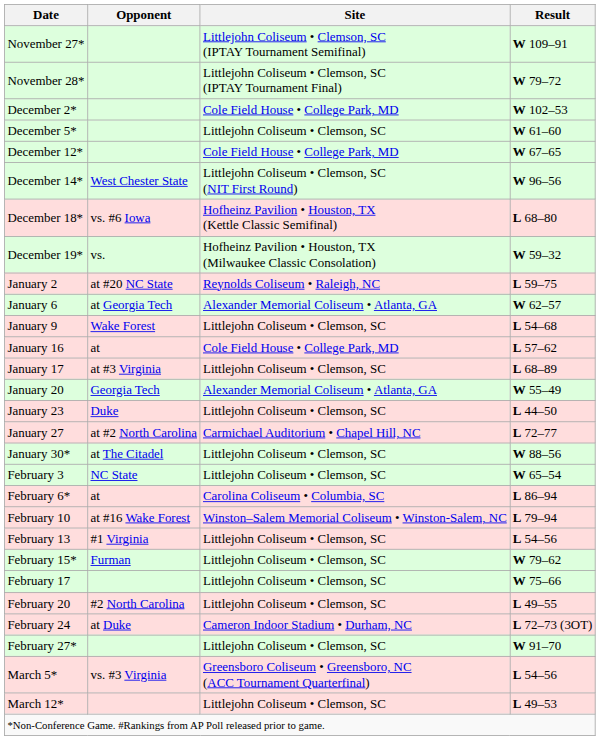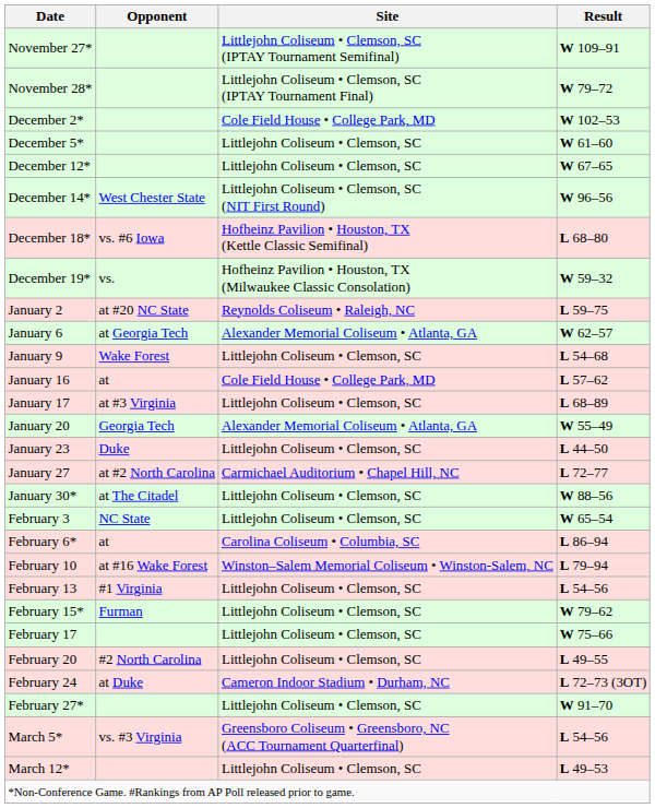 <table class="wikitable" style="font-size:95%;">
 <tr>
 <th>Date</th>
 <th>Opponent </th>
 <th>Site</th>
 <th>Result</th>
 </tr>
 <tr style="background: #ddffdd;">
 <td>November 27*</td>
 <td></td>
 <td><a href='#'>Littlejohn Coliseum</a> • <a href='#'>Clemson, SC</a><br>(IPTAY Tournament Semifinal)</td>
 <td><strong>W</strong> 109–91</td>
 </tr>
 <tr style="background: #ddffdd;">
 <td>November 28*</td>
 <td></td>
 <td>Littlejohn Coliseum • Clemson, SC<br>(IPTAY Tournament Final)</td>
 <td><strong>W</strong> 79–72</td>
 </tr>
 <tr style="background: #ddffdd;">
 <td>December 2*</td>
 <td></td>
 <td><a href='#'>Cole Field House</a> • <a href='#'>College Park, MD</a></td>
 <td><strong>W</strong> 102–53</td>
 </tr>
 <tr style="background: #ddffdd;">
 <td>December 5*</td>
 <td></td>
 <td>Littlejohn Coliseum • Clemson, SC</td>
 <td><strong>W</strong> 61–60</td>
 </tr>
 <tr style="background: #ddffdd;">
 <td>December 12*</td>
 <td></td>
-<td><a href='#'>Cole Field House</a> • <a href='#'>College Park, MD</a></td>
+<td>Littlejohn Coliseum • Clemson, SC</td>
 <td><strong>W</strong> 67–65</td>
 </tr>
 <tr style="background: #ddffdd;">
 <td>December 14*</td>
 <td><a href='#'>West Chester State</a></td>
 <td>Littlejohn Coliseum • Clemson, SC<br>(<a href='#'>NIT First Round</a>)</td>
 <td><strong>W</strong> 96–56</td>
 </tr>
 <tr style="background: #ffdddd;">
 <td>December 18*</td>
 <td>vs. #6 <a href='#'>Iowa</a></td>
 <td><a href='#'>Hofheinz Pavilion</a> • <a href='#'>Houston, TX</a><br>(Kettle Classic Semifinal)</td>
 <td><strong>L</strong> 68–80</td>
 </tr>
 <tr style="background: #ddffdd;">
 <td>December 19*</td>
 <td>vs. </td>
 <td>Hofheinz Pavilion • Houston, TX<br>(Milwaukee Classic Consolation)</td>
 <td><strong>W</strong> 59–32</td>
 </tr>
 <tr style="background: #ffdddd;">
 <td>January 2</td>
 <td>at #20 <a href='#'>NC State</a></td>
 <td><a href='#'>Reynolds Coliseum</a> • <a href='#'>Raleigh, NC</a></td>
 <td><strong>L</strong> 59–75</td>
 </tr>
 <tr style="background: #ddffdd;">
 <td>January 6</td>
 <td>at <a href='#'>Georgia Tech</a></td>
 <td><a href='#'>Alexander Memorial Coliseum</a> • <a href='#'>Atlanta, GA</a></td>
 <td><strong>W</strong> 62–57</td>
 </tr>
 <tr style="background: #ffdddd;">
 <td>January 9</td>
 <td><a href='#'>Wake Forest</a></td>
 <td>Littlejohn Coliseum • Clemson, SC</td>
 <td><strong>L</strong> 54–68</td>
 </tr>
 <tr style="background: #ffdddd;">
 <td>January 16</td>
 <td>at </td>
 <td><a href='#'>Cole Field House</a> • <a href='#'>College Park, MD</a></td>
 <td><strong>L</strong> 57–62</td>
 </tr>
 <tr style="background: #ffdddd;">
 <td>January 17</td>
 <td>at #3 <a href='#'>Virginia</a></td>
 <td>Littlejohn Coliseum • Clemson, SC</td>
 <td><strong>L</strong> 68–89</td>
 </tr>
 <tr style="background: #ddffdd;">
 <td>January 20</td>
 <td><a href='#'>Georgia Tech</a></td>
 <td><a href='#'>Alexander Memorial Coliseum</a> • <a href='#'>Atlanta, GA</a></td>
 <td><strong>W</strong> 55–49</td>
 </tr>
 <tr style="background: #ffdddd;">
 <td>January 23</td>
 <td><a href='#'>Duke</a></td>
 <td>Littlejohn Coliseum • Clemson, SC</td>
 <td><strong>L</strong> 44–50</td>
 </tr>
 <tr style="background: #ffdddd;">
 <td>January 27</td>
 <td>at #2 <a href='#'>North Carolina</a></td>
 <td><a href='#'>Carmichael Auditorium</a> • <a href='#'>Chapel Hill, NC</a></td>
 <td><strong>L</strong> 72–77</td>
 </tr>
 <tr style="background: #ddffdd;">
 <td>January 30*</td>
 <td>at <a href='#'>The Citadel</a></td>
 <td>Littlejohn Coliseum • Clemson, SC</td>
 <td><strong>W</strong> 88–56</td>
 </tr>
 <tr style="background: #ddffdd;">
 <td>February 3</td>
 <td><a href='#'>NC State</a></td>
 <td>Littlejohn Coliseum • Clemson, SC</td>
 <td><strong>W</strong> 65–54</td>
 </tr>
 <tr style="background: #ffdddd;">
 <td>February 6*</td>
 <td>at </td>
 <td><a href='#'>Carolina Coliseum</a> • <a href='#'>Columbia, SC</a></td>
 <td><strong>L</strong> 86–94</td>
 </tr>
 <tr style="background: #ffdddd;">
 <td>February 10</td>
 <td>at #16 <a href='#'>Wake Forest</a></td>
 <td><a href='#'>Winston–Salem Memorial Coliseum</a> • <a href='#'>Winston-Salem, NC</a></td>
 <td><strong>L</strong> 79–94</td>
 </tr>
 <tr style="background: #ffdddd;">
 <td>February 13</td>
 <td>#1 <a href='#'>Virginia</a></td>
 <td>Littlejohn Coliseum • Clemson, SC</td>
 <td><strong>L</strong> 54–56</td>
 </tr>
 <tr style="background: #ddffdd;">
 <td>February 15*</td>
 <td><a href='#'>Furman</a></td>
 <td>Littlejohn Coliseum • Clemson, SC</td>
 <td><strong>W</strong> 79–62</td>
 </tr>
 <tr style="background: #ddffdd;">
 <td>February 17</td>
 <td></td>
 <td>Littlejohn Coliseum • Clemson, SC</td>
 <td><strong>W</strong> 75–66</td>
 </tr>
 <tr style="background: #ffdddd;">
 <td>February 20</td>
 <td>#2 <a href='#'>North Carolina</a></td>
 <td>Littlejohn Coliseum • Clemson, SC</td>
 <td><strong>L</strong> 49–55</td>
 </tr>
 <tr style="background: #ffdddd;">
 <td>February 24</td>
 <td>at <a href='#'>Duke</a></td>
 <td><a href='#'>Cameron Indoor Stadium</a> • <a href='#'>Durham, NC</a></td>
 <td><strong>L</strong> 72–73 (3OT)</td>
 </tr>
 <tr style="background: #ddffdd;">
 <td>February 27*</td>
 <td></td>
 <td>Littlejohn Coliseum • Clemson, SC</td>
 <td><strong>W</strong> 91–70</td>
 </tr>
 <tr style="background: #ffdddd;">
 <td>March 5*</td>
 <td>vs. #3 <a href='#'>Virginia</a></td>
 <td><a href='#'>Greensboro Coliseum</a> • <a href='#'>Greensboro, NC</a><br>(<a href='#'>ACC Tournament Quarterfinal</a>)</td>
 <td><strong>L</strong> 54–56</td>
 </tr>
 <tr style="background: #ffdddd;">
 <td>March 12*</td>
 <td></td>
 <td>Littlejohn Coliseum • Clemson, SC</td>
 <td><strong>L</strong> 49–53</td>
 </tr>
 <tr style="background:#f9f9f9;">
 <td colspan=5><small>*Non-Conference Game. #Rankings from AP Poll released prior to game.</small></td>
 </tr>
 </table>
